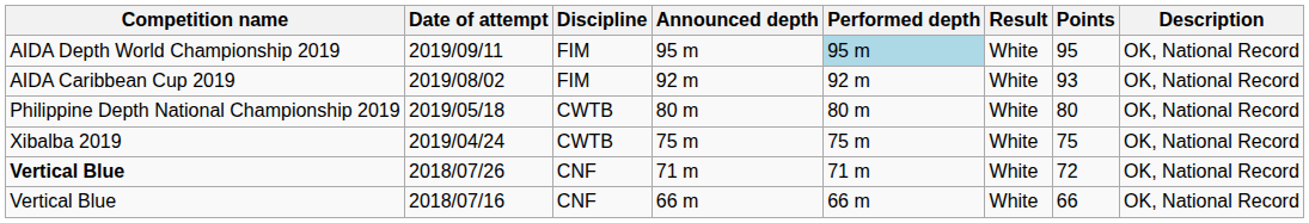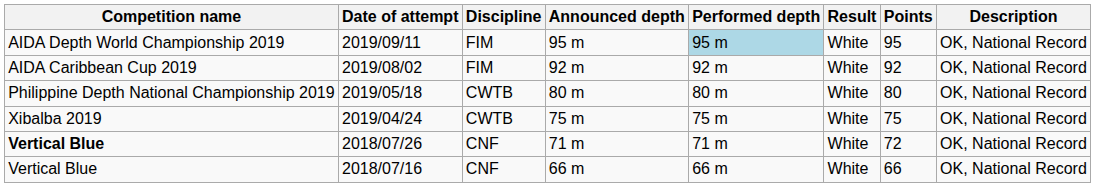 <table class="wikitable">
 <tr>
 <th>Competition name</th>
 <th>Date of attempt</th>
 <th>Discipline</th>
 <th>Announced depth</th>
 <th>Performed depth</th>
 <th>Result</th>
 <th>Points</th>
 <th>Description</th>
 </tr>
 <tr>
 <td>AIDA Depth World Championship 2019</td>
 <td>2019/09/11</td>
 <td>FIM</td>
 <td>95 m</td>
 <td style="background: lightblue;">95 m</td>
 <td>White</td>
 <td>95</td>
 <td>OK, National Record</td>
 </tr>
 <tr>
 <td>AIDA Caribbean Cup 2019</td>
 <td>2019/08/02</td>
 <td>FIM</td>
 <td>92 m</td>
 <td>92 m</td>
 <td>White</td>
-<td>93</td>
+<td>92</td>
 <td>OK, National Record</td>
 </tr>
 <tr>
 <td>Philippine Depth National Championship 2019</td>
 <td>2019/05/18</td>
 <td>CWTB</td>
 <td>80 m</td>
 <td>80 m</td>
 <td>White</td>
 <td>80</td>
 <td>OK, National Record</td>
 </tr>
 <tr>
 <td>Xibalba 2019</td>
 <td>2019/04/24</td>
 <td>CWTB</td>
 <td>75 m</td>
 <td>75 m</td>
 <td>White</td>
 <td>75</td>
 <td>OK, National Record</td>
 </tr>
 <tr>
 <td><strong>Vertical Blue</strong></td>
 <td>2018/07/26</td>
 <td>CNF</td>
 <td>71 m</td>
 <td>71 m</td>
 <td>White</td>
 <td>72</td>
 <td>OK, National Record</td>
 </tr>
 <tr>
 <td>Vertical Blue</td>
 <td>2018/07/16</td>
 <td>CNF</td>
 <td>66 m</td>
 <td>66 m</td>
 <td>White</td>
 <td>66</td>
 <td>OK, National Record</td>
 </tr>
 </table>
